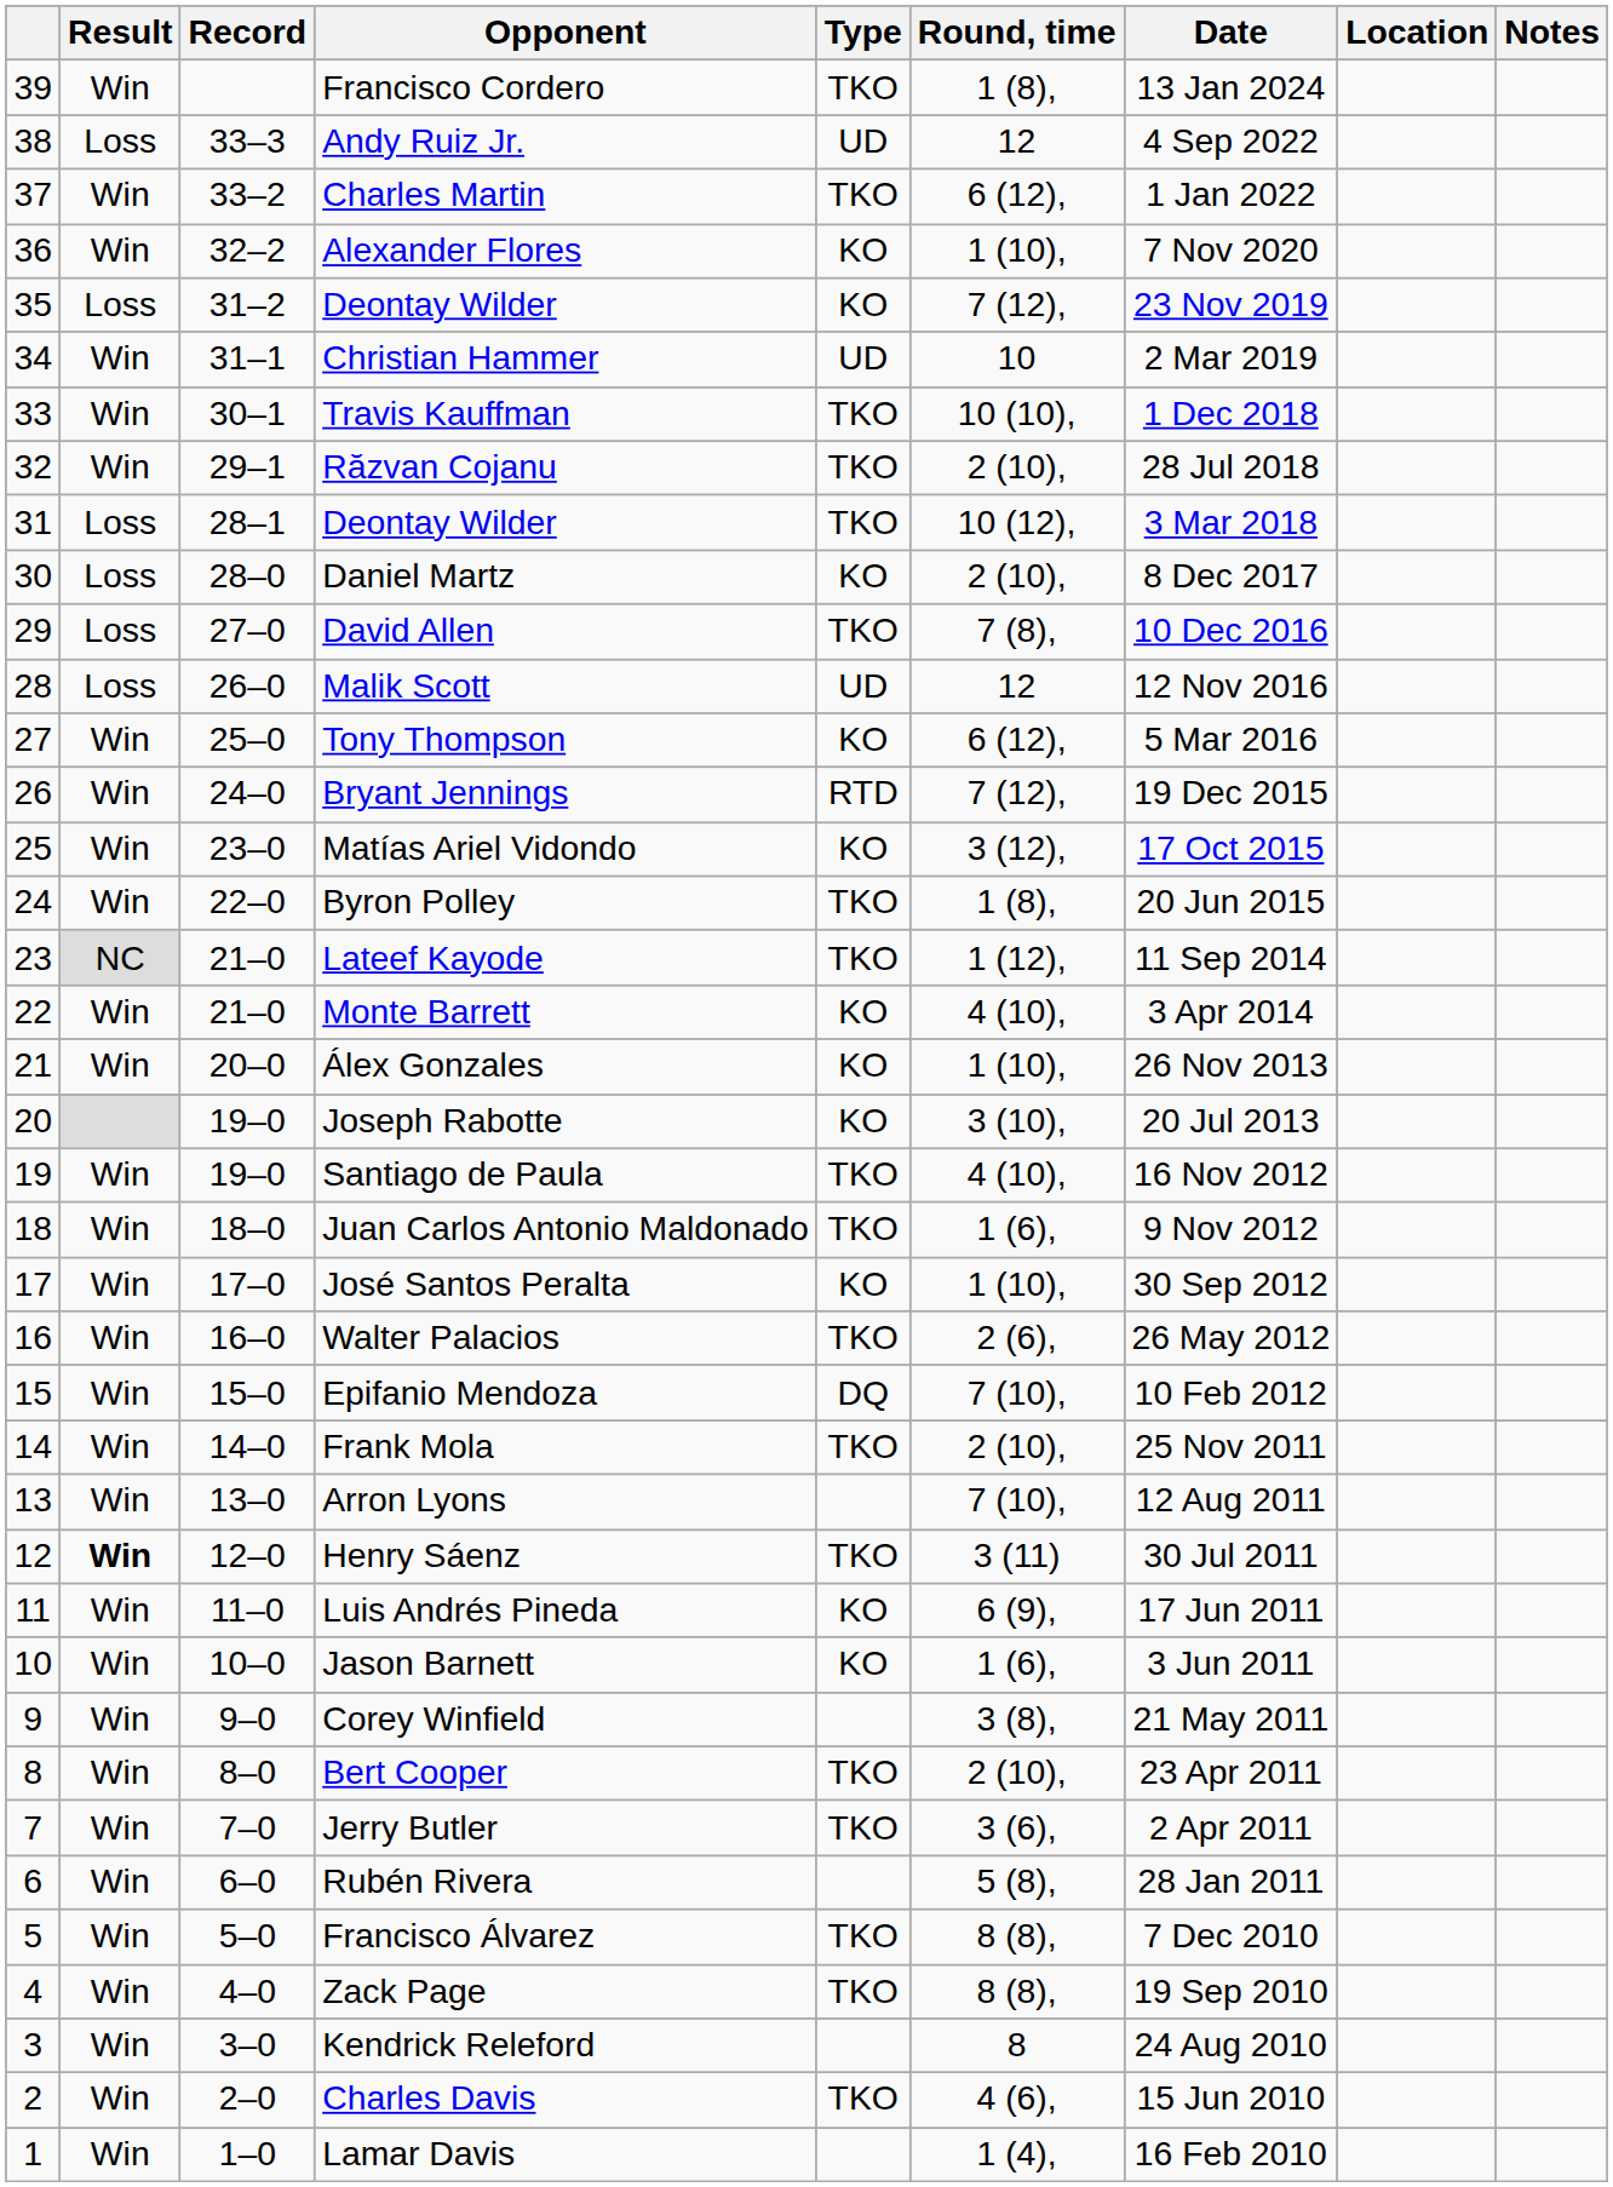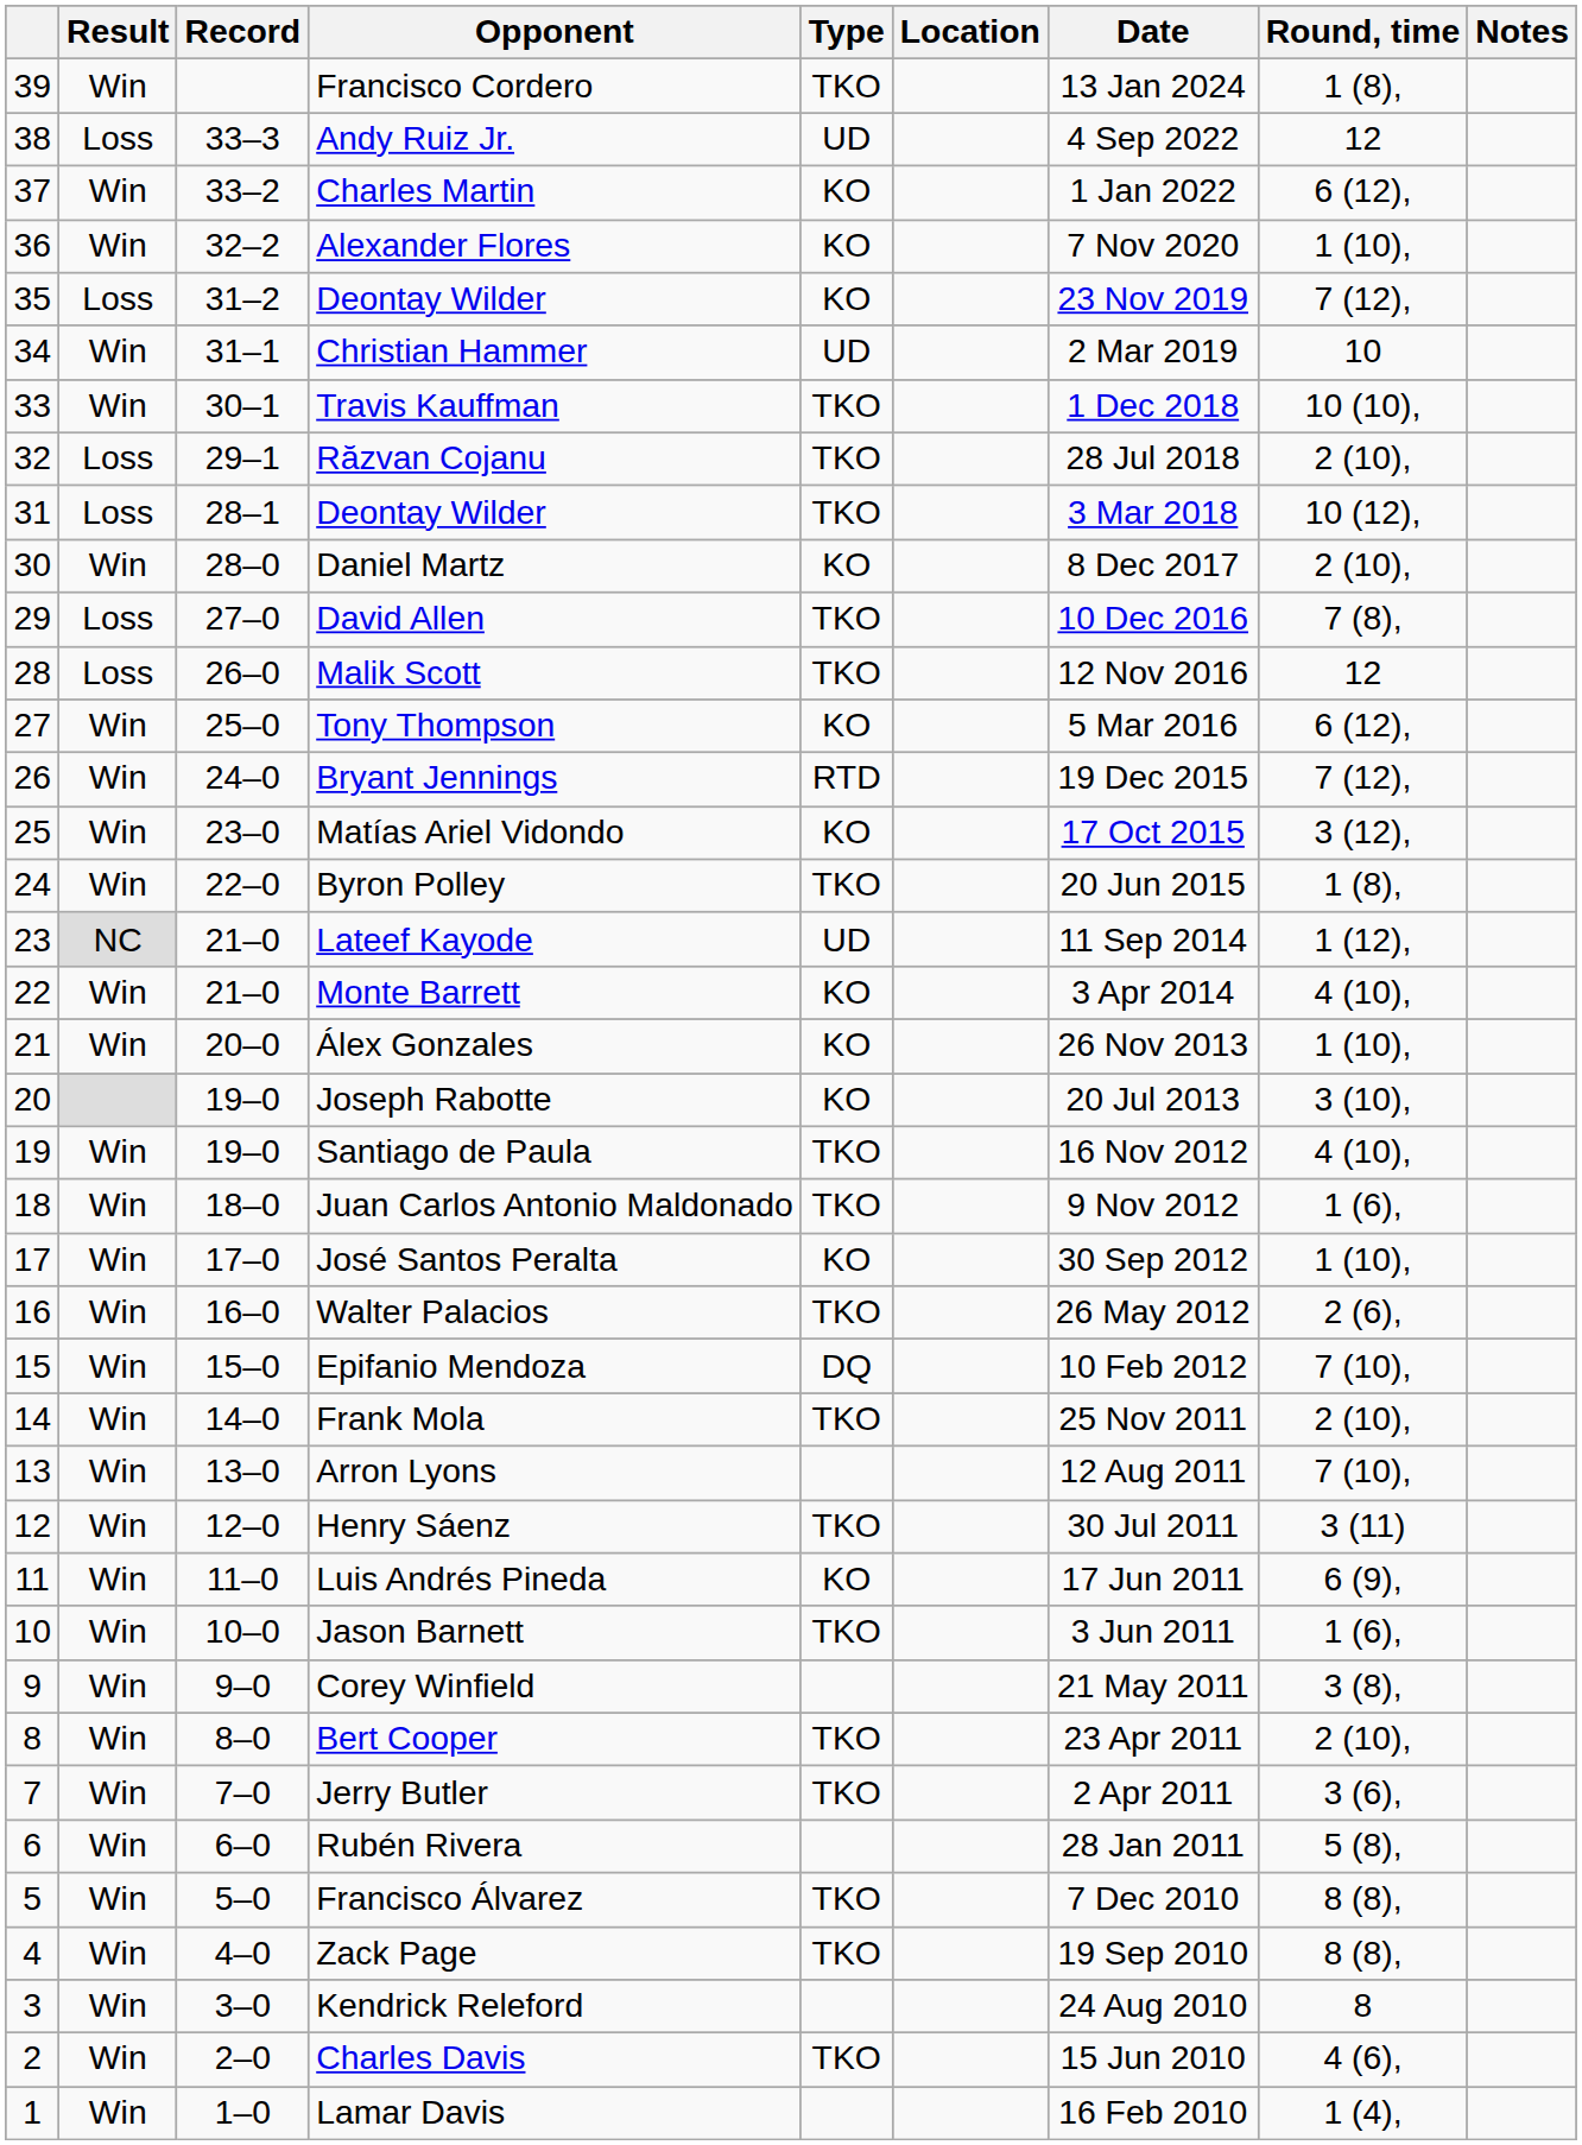 <table class="wikitable" style="text-align:center">
 <tr>
 <th></th>
 <th>Result</th>
 <th>Record</th>
 <th>Opponent</th>
 <th>Type</th>
+<th>Location</th>
+<th>Date</th>
 <th>Round, time</th>
-<th>Date</th>
-<th>Location</th>
 <th>Notes</th>
 </tr>
 <tr>
 <td>39</td>
 <td>Win</td>
 <td></td>
 <td style="text-align:left;">Francisco Cordero</td>
 <td>TKO</td>
+<td style="text-align:left;"></td>
+<td>13 Jan 2024</td>
 <td>1 (8), </td>
-<td>13 Jan 2024</td>
-<td style="text-align:left;"></td>
 <td></td>
 </tr>
 <tr>
 <td>38</td>
 <td>Loss</td>
 <td>33–3 </td>
 <td style="text-align:left;"><a href='#'>Andy Ruiz Jr.</a></td>
 <td>UD</td>
+<td style="text-align:left;"></td>
+<td>4 Sep 2022</td>
 <td>12</td>
-<td>4 Sep 2022</td>
-<td style="text-align:left;"></td>
 <td></td>
 </tr>
 <tr>
 <td>37</td>
 <td>Win</td>
 <td>33–2 </td>
 <td style="text-align:left;"><a href='#'>Charles Martin</a></td>
-<td>TKO</td>
+<td>KO</td>
+<td style="text-align:left;"></td>
+<td>1 Jan 2022</td>
 <td>6 (12), </td>
-<td>1 Jan 2022</td>
-<td style="text-align:left;"></td>
 <td></td>
 </tr>
 <tr>
 <td>36</td>
 <td>Win</td>
 <td>32–2 </td>
 <td style="text-align:left;"><a href='#'>Alexander Flores</a></td>
 <td>KO</td>
+<td style="text-align:left;"></td>
+<td>7 Nov 2020</td>
 <td>1 (10), </td>
-<td>7 Nov 2020</td>
-<td style="text-align:left;"></td>
 <td></td>
 </tr>
 <tr>
 <td>35</td>
 <td>Loss</td>
 <td>31–2 </td>
 <td style="text-align:left;"><a href='#'>Deontay Wilder</a></td>
 <td>KO</td>
+<td style="text-align:left;"></td>
+<td><a href='#'>23 Nov 2019</a></td>
 <td>7 (12), </td>
-<td><a href='#'>23 Nov 2019</a></td>
-<td style="text-align:left;"></td>
 <td style="text-align:left;"></td>
 </tr>
 <tr>
 <td>34</td>
 <td>Win</td>
 <td>31–1 </td>
 <td style="text-align:left;"><a href='#'>Christian Hammer</a></td>
 <td>UD</td>
+<td style="text-align:left;"></td>
+<td>2 Mar 2019</td>
 <td>10</td>
-<td>2 Mar 2019</td>
-<td style="text-align:left;"></td>
 <td></td>
 </tr>
 <tr>
 <td>33</td>
 <td>Win</td>
 <td>30–1 </td>
 <td style="text-align:left;"><a href='#'>Travis Kauffman</a></td>
 <td>TKO</td>
+<td style="text-align:left;"></td>
+<td><a href='#'>1 Dec 2018</a></td>
 <td>10 (10), </td>
-<td><a href='#'>1 Dec 2018</a></td>
-<td style="text-align:left;"></td>
 <td></td>
 </tr>
 <tr>
 <td>32</td>
-<td>Win</td>
+<td>Loss</td>
 <td>29–1 </td>
 <td style="text-align:left;"><a href='#'>Răzvan Cojanu</a></td>
 <td>TKO</td>
+<td style="text-align:left;"></td>
+<td>28 Jul 2018</td>
 <td>2 (10), </td>
-<td>28 Jul 2018</td>
-<td style="text-align:left;"></td>
 <td></td>
 </tr>
 <tr>
 <td>31</td>
 <td>Loss</td>
 <td>28–1 </td>
 <td style="text-align:left;"><a href='#'>Deontay Wilder</a></td>
 <td>TKO</td>
+<td style="text-align:left;"></td>
+<td><a href='#'>3 Mar 2018</a></td>
 <td>10 (12), </td>
-<td><a href='#'>3 Mar 2018</a></td>
-<td style="text-align:left;"></td>
 <td style="text-align:left;"></td>
 </tr>
 <tr>
 <td>30</td>
-<td>Loss</td>
+<td>Win</td>
 <td>28–0 </td>
 <td style="text-align:left;">Daniel Martz</td>
 <td>KO</td>
+<td style="text-align:left;"></td>
+<td>8 Dec 2017</td>
 <td>2 (10), </td>
-<td>8 Dec 2017</td>
-<td style="text-align:left;"></td>
 <td></td>
 </tr>
 <tr>
 <td>29</td>
 <td>Loss</td>
 <td>27–0 </td>
 <td style="text-align:left;"><a href='#'>David Allen</a></td>
 <td>TKO</td>
+<td style="text-align:left;"></td>
+<td><a href='#'>10 Dec 2016</a></td>
 <td>7 (8), </td>
-<td><a href='#'>10 Dec 2016</a></td>
-<td style="text-align:left;"></td>
 <td></td>
 </tr>
 <tr>
 <td>28</td>
 <td>Loss</td>
 <td>26–0 </td>
 <td style="text-align:left;"><a href='#'>Malik Scott</a></td>
-<td>UD</td>
+<td>TKO</td>
+<td style="text-align:left;"></td>
+<td>12 Nov 2016</td>
 <td>12</td>
-<td>12 Nov 2016</td>
-<td style="text-align:left;"></td>
 <td style="text-align:left;"></td>
 </tr>
 <tr>
 <td>27</td>
 <td>Win</td>
 <td>25–0 </td>
 <td style="text-align:left;"><a href='#'>Tony Thompson</a></td>
 <td>KO</td>
+<td style="text-align:left;"></td>
+<td>5 Mar 2016</td>
 <td>6 (12), </td>
-<td>5 Mar 2016</td>
-<td style="text-align:left;"></td>
 <td></td>
 </tr>
 <tr>
 <td>26</td>
 <td>Win</td>
 <td>24–0 </td>
 <td style="text-align:left;"><a href='#'>Bryant Jennings</a></td>
 <td>RTD</td>
+<td style="text-align:left;"></td>
+<td>19 Dec 2015</td>
 <td>7 (12), </td>
-<td>19 Dec 2015</td>
-<td style="text-align:left;"></td>
 <td style="text-align:left;"></td>
 </tr>
 <tr>
 <td>25</td>
 <td>Win</td>
 <td>23–0 </td>
 <td style="text-align:left;">Matías Ariel Vidondo</td>
 <td>KO</td>
+<td style="text-align:left;"></td>
+<td><a href='#'>17 Oct 2015</a></td>
 <td>3 (12), </td>
-<td><a href='#'>17 Oct 2015</a></td>
-<td style="text-align:left;"></td>
 <td style="text-align:left;"></td>
 </tr>
 <tr>
 <td>24</td>
 <td>Win</td>
 <td>22–0 </td>
 <td style="text-align:left;">Byron Polley</td>
 <td>TKO</td>
+<td style="text-align:left;"></td>
+<td>20 Jun 2015</td>
 <td>1 (8), </td>
-<td>20 Jun 2015</td>
-<td style="text-align:left;"></td>
 <td></td>
 </tr>
 <tr>
 <td>23</td>
 <td style="background:#DDD">NC</td>
 <td>21–0 </td>
 <td style="text-align:left;"><a href='#'>Lateef Kayode</a></td>
-<td>TKO</td>
+<td>UD</td>
+<td style="text-align:left;"></td>
+<td>11 Sep 2014</td>
 <td>1 (12), </td>
-<td>11 Sep 2014</td>
-<td style="text-align:left;"></td>
 <td style="text-align:left;"></td>
 </tr>
 <tr>
 <td>22</td>
 <td>Win</td>
 <td>21–0 </td>
 <td style="text-align:left;"><a href='#'>Monte Barrett</a></td>
 <td>KO</td>
+<td style="text-align:left;"></td>
+<td>3 Apr 2014</td>
 <td>4 (10), </td>
-<td>3 Apr 2014</td>
-<td style="text-align:left;"></td>
 <td></td>
 </tr>
 <tr>
 <td>21</td>
 <td>Win</td>
 <td>20–0 </td>
 <td style="text-align:left;">Álex Gonzales</td>
 <td>KO</td>
+<td style="text-align:left;"></td>
+<td>26 Nov 2013</td>
 <td>1 (10), </td>
-<td>26 Nov 2013</td>
-<td style="text-align:left;"></td>
 <td></td>
 </tr>
 <tr>
 <td>20</td>
 <td style="background:#DDD"></td>
 <td>19–0 </td>
 <td style="text-align:left;">Joseph Rabotte</td>
 <td>KO</td>
+<td style="text-align:left;"></td>
+<td>20 Jul 2013</td>
 <td>3 (10), </td>
-<td>20 Jul 2013</td>
-<td style="text-align:left;"></td>
 <td style="text-align:left;"></td>
 </tr>
 <tr>
 <td>19</td>
 <td>Win</td>
 <td>19–0</td>
 <td style="text-align:left;">Santiago de Paula</td>
 <td>TKO</td>
+<td style="text-align:left;"></td>
+<td>16 Nov 2012</td>
 <td>4 (10), </td>
-<td>16 Nov 2012</td>
-<td style="text-align:left;"></td>
 <td></td>
 </tr>
 <tr>
 <td>18</td>
 <td>Win</td>
 <td>18–0</td>
 <td style="text-align:left;">Juan Carlos Antonio Maldonado</td>
 <td>TKO</td>
+<td style="text-align:left;"></td>
+<td>9 Nov 2012</td>
 <td>1 (6), </td>
-<td>9 Nov 2012</td>
-<td style="text-align:left;"></td>
 <td></td>
 </tr>
 <tr>
 <td>17</td>
 <td>Win</td>
 <td>17–0</td>
 <td style="text-align:left;">José Santos Peralta</td>
 <td>KO</td>
+<td style="text-align:left;"></td>
+<td>30 Sep 2012</td>
 <td>1 (10), </td>
-<td>30 Sep 2012</td>
-<td style="text-align:left;"></td>
 <td></td>
 </tr>
 <tr>
 <td>16</td>
 <td>Win</td>
 <td>16–0</td>
 <td style="text-align:left;">Walter Palacios</td>
 <td>TKO</td>
+<td style="text-align:left;"></td>
+<td>26 May 2012</td>
 <td>2 (6), </td>
-<td>26 May 2012</td>
-<td style="text-align:left;"></td>
 <td></td>
 </tr>
 <tr>
 <td>15</td>
 <td>Win</td>
 <td>15–0</td>
 <td style="text-align:left;">Epifanio Mendoza</td>
 <td>DQ</td>
+<td style="text-align:left;"></td>
+<td>10 Feb 2012</td>
 <td>7 (10), </td>
-<td>10 Feb 2012</td>
-<td style="text-align:left;"></td>
 <td style="text-align:left;"></td>
 </tr>
 <tr>
 <td>14</td>
 <td>Win</td>
 <td>14–0</td>
 <td style="text-align:left;">Frank Mola</td>
 <td>TKO</td>
+<td style="text-align:left;"></td>
+<td>25 Nov 2011</td>
 <td>2 (10), </td>
-<td>25 Nov 2011</td>
-<td style="text-align:left;"></td>
 <td></td>
 </tr>
 <tr>
 <td>13</td>
 <td>Win</td>
 <td>13–0</td>
 <td style="text-align:left;">Arron Lyons</td>
 <td></td>
+<td style="text-align:left;"></td>
+<td>12 Aug 2011</td>
 <td>7 (10), </td>
-<td>12 Aug 2011</td>
-<td style="text-align:left;"></td>
 <td></td>
 </tr>
 <tr>
 <td>12</td>
-<td><strong>Win</strong></td>
+<td>Win</td>
 <td>12–0</td>
 <td style="text-align:left;">Henry Sáenz</td>
 <td>TKO</td>
+<td style="text-align:left;"></td>
+<td>30 Jul 2011</td>
 <td>3 (11)</td>
-<td>30 Jul 2011</td>
-<td style="text-align:left;"></td>
 <td style="text-align:left;"></td>
 </tr>
 <tr>
 <td>11</td>
 <td>Win</td>
 <td>11–0</td>
 <td style="text-align:left;">Luis Andrés Pineda</td>
 <td>KO</td>
+<td style="text-align:left;"></td>
+<td>17 Jun 2011</td>
 <td>6 (9), </td>
-<td>17 Jun 2011</td>
-<td style="text-align:left;"></td>
 <td style="text-align:left;"></td>
 </tr>
 <tr>
 <td>10</td>
 <td>Win</td>
 <td>10–0</td>
 <td style="text-align:left;">Jason Barnett</td>
-<td>KO</td>
+<td>TKO</td>
+<td style="text-align:left;"></td>
+<td>3 Jun 2011</td>
 <td>1 (6), </td>
-<td>3 Jun 2011</td>
-<td style="text-align:left;"></td>
 <td></td>
 </tr>
 <tr>
 <td>9</td>
 <td>Win</td>
 <td>9–0</td>
 <td style="text-align:left;">Corey Winfield</td>
 <td></td>
+<td style="text-align:left;"></td>
+<td>21 May 2011</td>
 <td>3 (8), </td>
-<td>21 May 2011</td>
-<td style="text-align:left;"></td>
 <td></td>
 </tr>
 <tr>
 <td>8</td>
 <td>Win</td>
 <td>8–0</td>
 <td style="text-align:left;"><a href='#'>Bert Cooper</a></td>
 <td>TKO</td>
+<td style="text-align:left;"></td>
+<td>23 Apr 2011</td>
 <td>2 (10), </td>
-<td>23 Apr 2011</td>
-<td style="text-align:left;"></td>
 <td></td>
 </tr>
 <tr>
 <td>7</td>
 <td>Win</td>
 <td>7–0</td>
 <td style="text-align:left;">Jerry Butler</td>
 <td>TKO</td>
+<td style="text-align:left;"></td>
+<td>2 Apr 2011</td>
 <td>3 (6), </td>
-<td>2 Apr 2011</td>
-<td style="text-align:left;"></td>
 <td></td>
 </tr>
 <tr>
 <td>6</td>
 <td>Win</td>
 <td>6–0</td>
 <td style="text-align:left;">Rubén Rivera</td>
 <td></td>
+<td style="text-align:left;"></td>
+<td>28 Jan 2011</td>
 <td>5 (8), </td>
-<td>28 Jan 2011</td>
-<td style="text-align:left;"></td>
 <td style="text-align:left;"></td>
 </tr>
 <tr>
 <td>5</td>
 <td>Win</td>
 <td>5–0</td>
 <td style="text-align:left;">Francisco Álvarez</td>
 <td>TKO</td>
+<td style="text-align:left;"></td>
+<td>7 Dec 2010</td>
 <td>8 (8), </td>
-<td>7 Dec 2010</td>
-<td style="text-align:left;"></td>
 <td></td>
 </tr>
 <tr>
 <td>4</td>
 <td>Win</td>
 <td>4–0</td>
 <td style="text-align:left;">Zack Page</td>
 <td>TKO</td>
+<td style="text-align:left;"></td>
+<td>19 Sep 2010</td>
 <td>8 (8), </td>
-<td>19 Sep 2010</td>
-<td style="text-align:left;"></td>
 <td></td>
 </tr>
 <tr>
 <td>3</td>
 <td>Win</td>
 <td>3–0</td>
 <td style="text-align:left;">Kendrick Releford</td>
 <td></td>
+<td style="text-align:left;"></td>
+<td>24 Aug 2010</td>
 <td>8</td>
-<td>24 Aug 2010</td>
-<td style="text-align:left;"></td>
 <td style="text-align:left;"></td>
 </tr>
 <tr>
 <td>2</td>
 <td>Win</td>
 <td>2–0</td>
 <td style="text-align:left;"><a href='#'>Charles Davis</a></td>
 <td>TKO</td>
+<td style="text-align:left;"></td>
+<td>15 Jun 2010</td>
 <td>4 (6), </td>
-<td>15 Jun 2010</td>
-<td style="text-align:left;"></td>
 <td></td>
 </tr>
 <tr>
 <td>1</td>
 <td>Win</td>
 <td>1–0</td>
 <td style="text-align:left;">Lamar Davis</td>
 <td></td>
+<td style="text-align:left;"></td>
+<td>16 Feb 2010</td>
 <td>1 (4), </td>
-<td>16 Feb 2010</td>
-<td style="text-align:left;"></td>
 <td></td>
 </tr>
 </table>
